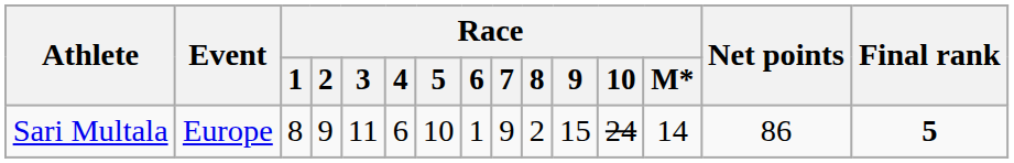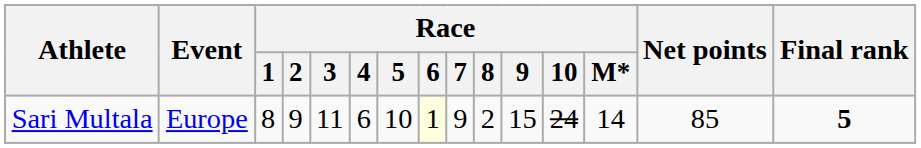 <table class="wikitable" style="font-size:90%">
 <tr>
 <th rowspan=2>Athlete</th>
 <th rowspan=2>Event</th>
 <th colspan=11>Race</th>
 <th rowspan=2>Net points</th>
 <th rowspan=2>Final rank</th>
 </tr>
 <tr style="font-size:95%">
 <th>1</th>
 <th>2</th>
 <th>3</th>
 <th>4</th>
 <th>5</th>
 <th>6</th>
 <th>7</th>
 <th>8</th>
 <th>9</th>
 <th>10</th>
 <th>M*</th>
 </tr>
 <tr align=center>
 <td align=left><a href='#'>Sari Multala</a></td>
 <td align=left><a href='#'>Europe</a></td>
 <td>8</td>
 <td>9</td>
 <td>11</td>
 <td>6</td>
 <td>10</td>
-<td>1</td>
+<td style="background: lightyellow;">1</td>
 <td>9</td>
 <td>2</td>
 <td>15</td>
 <td><s>24</s></td>
 <td>14</td>
-<td>86</td>
+<td>85</td>
 <td><strong>5</strong></td>
 </tr>
 </table>
